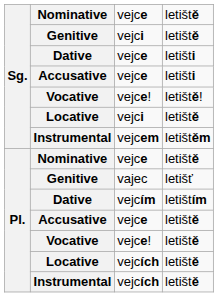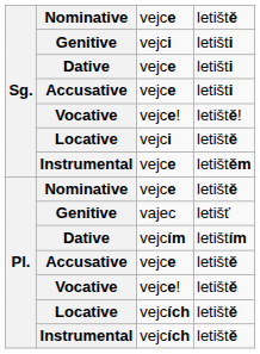 <table class=wikitable>
 <tr>
 <th rowspan="7">Sg.</th>
 <th>Nominative</th>
 <td>vejc<strong>e</strong></td>
 <td>letišt<strong>ě</strong></td>
 </tr>
 <tr>
 <th>Genitive</th>
 <td>vejc<strong>i</strong></td>
-<td>letišt<strong>ě</strong></td>
+<td>letišt<strong>i</strong></td>
 </tr>
 <tr>
 <th>Dative</th>
 <td>vejc<strong>e</strong></td>
 <td>letišt<strong>i</strong></td>
 </tr>
 <tr>
 <th>Accusative</th>
 <td>vejc<strong>e</strong></td>
 <td>letišt<strong>i</strong></td>
 </tr>
 <tr>
 <th>Vocative</th>
 <td>vejc<strong>e</strong>!</td>
 <td>letišt<strong>ě</strong>!</td>
 </tr>
 <tr>
 <th>Locative</th>
 <td>vejc<strong>i</strong></td>
 <td>letišt<strong>ě</strong></td>
 </tr>
 <tr>
 <th>Instrumental</th>
-<td>vejc<strong>em</strong></td>
+<td>vejc<strong>e</strong></td>
 <td>letišt<strong>ěm</strong></td>
 </tr>
 <tr>
 <th rowspan="7">Pl.</th>
 <th>Nominative</th>
 <td>vejc<strong>e</strong></td>
 <td>letišt<strong>ě</strong></td>
 </tr>
 <tr>
 <th>Genitive</th>
 <td>vajec</td>
 <td>letišť</td>
 </tr>
 <tr>
 <th>Dative</th>
 <td>vejc<strong>ím</strong></td>
 <td>letišt<strong>ím</strong></td>
 </tr>
 <tr>
 <th>Accusative</th>
 <td>vejc<strong>e</strong></td>
 <td>letišt<strong>ě</strong></td>
 </tr>
 <tr>
 <th>Vocative</th>
 <td>vejc<strong>e</strong>!</td>
 <td>letišt<strong>ě</strong></td>
 </tr>
 <tr>
 <th>Locative</th>
 <td>vejc<strong>ích</strong></td>
 <td>letišt<strong>ě</strong></td>
 </tr>
 <tr>
 <th>Instrumental</th>
 <td>vejc<strong>ích</strong></td>
 <td>letišt<strong>ě</strong></td>
 </tr>
 </table>
